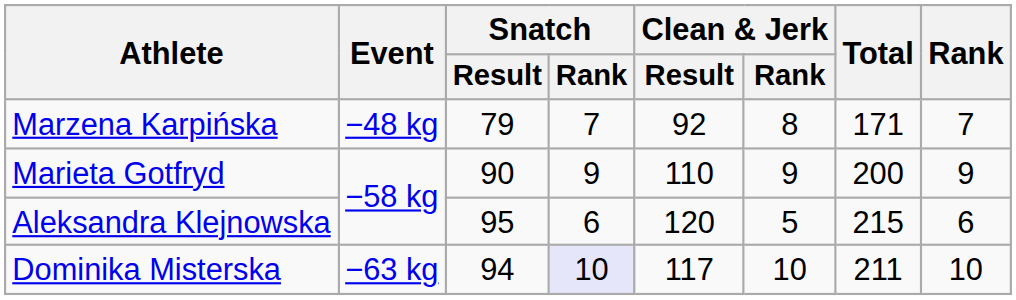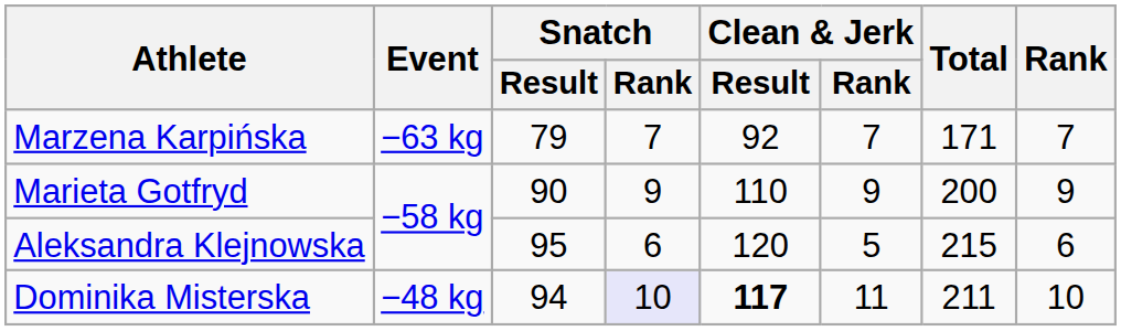 <table class="wikitable" style="font-size:90%">
 <tr>
 <th rowspan="2">Athlete</th>
 <th rowspan="2">Event</th>
 <th colspan="2">Snatch</th>
 <th colspan="2">Clean & Jerk</th>
 <th rowspan="2">Total</th>
 <th rowspan="2">Rank</th>
 </tr>
 <tr style="font-size:95%">
 <th>Result</th>
 <th>Rank</th>
 <th>Result</th>
 <th>Rank</th>
 </tr>
 <tr align=center>
 <td align=left><a href='#'>Marzena Karpińska</a></td>
-<td align=left><a href='#'>−48 kg</a></td>
+<td align=left><a href='#'>−63 kg</a></td>
 <td>79</td>
 <td>7</td>
 <td>92</td>
-<td>8</td>
+<td>7</td>
 <td>171</td>
 <td>7</td>
 </tr>
 <tr align=center>
 <td align=left><a href='#'>Marieta Gotfryd</a></td>
 <td align=left rowspan=2><a href='#'>−58 kg</a></td>
 <td>90</td>
 <td>9</td>
 <td>110</td>
 <td>9</td>
 <td>200</td>
 <td>9</td>
 </tr>
 <tr align=center>
 <td align=left><a href='#'>Aleksandra Klejnowska</a></td>
 <td>95</td>
 <td>6</td>
 <td>120</td>
 <td>5</td>
 <td>215</td>
 <td>6</td>
 </tr>
 <tr align=center>
 <td align=left><a href='#'>Dominika Misterska</a></td>
-<td align=left><a href='#'>−63 kg</a></td>
+<td align=left><a href='#'>−48 kg</a></td>
 <td>94</td>
 <td style="background: lavender;">10</td>
-<td>117</td>
-<td>10</td>
+<td><strong>117</strong></td>
+<td>11</td>
 <td>211</td>
 <td>10</td>
 </tr>
 </table>
